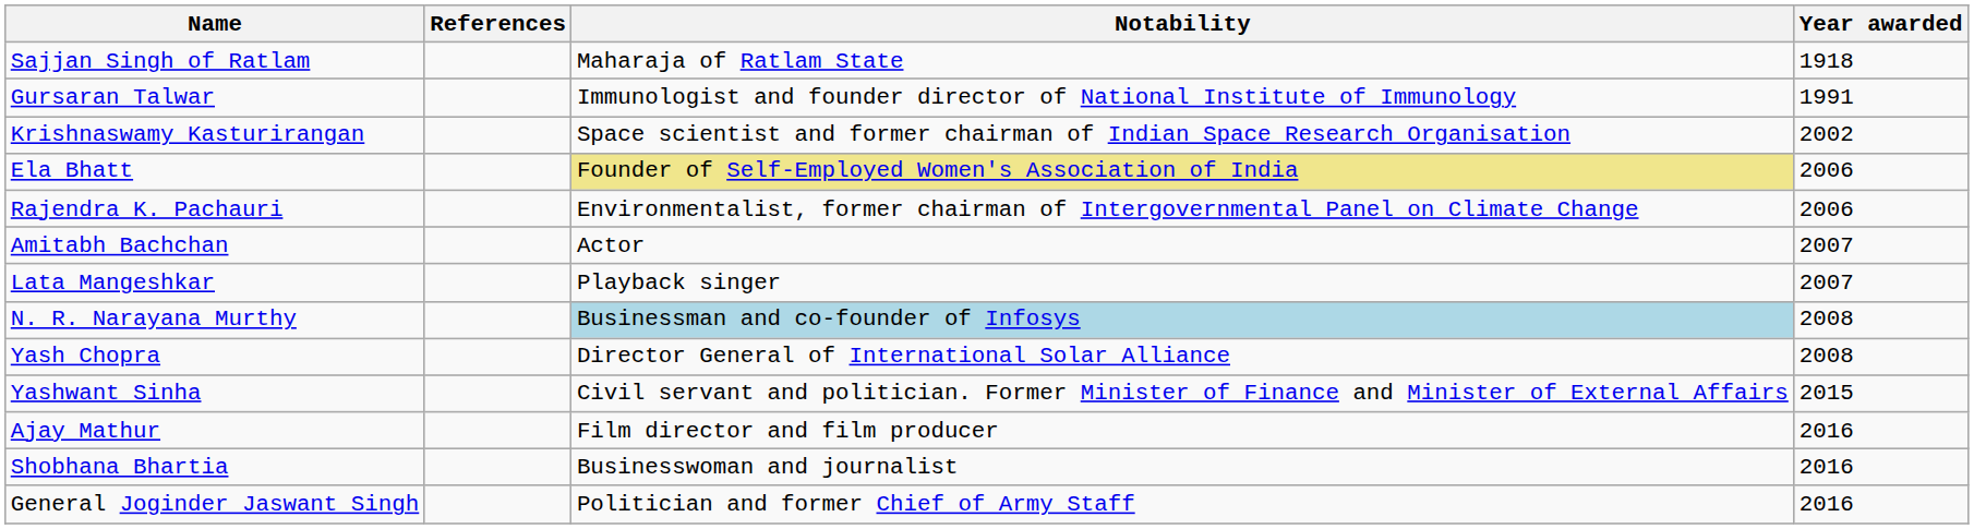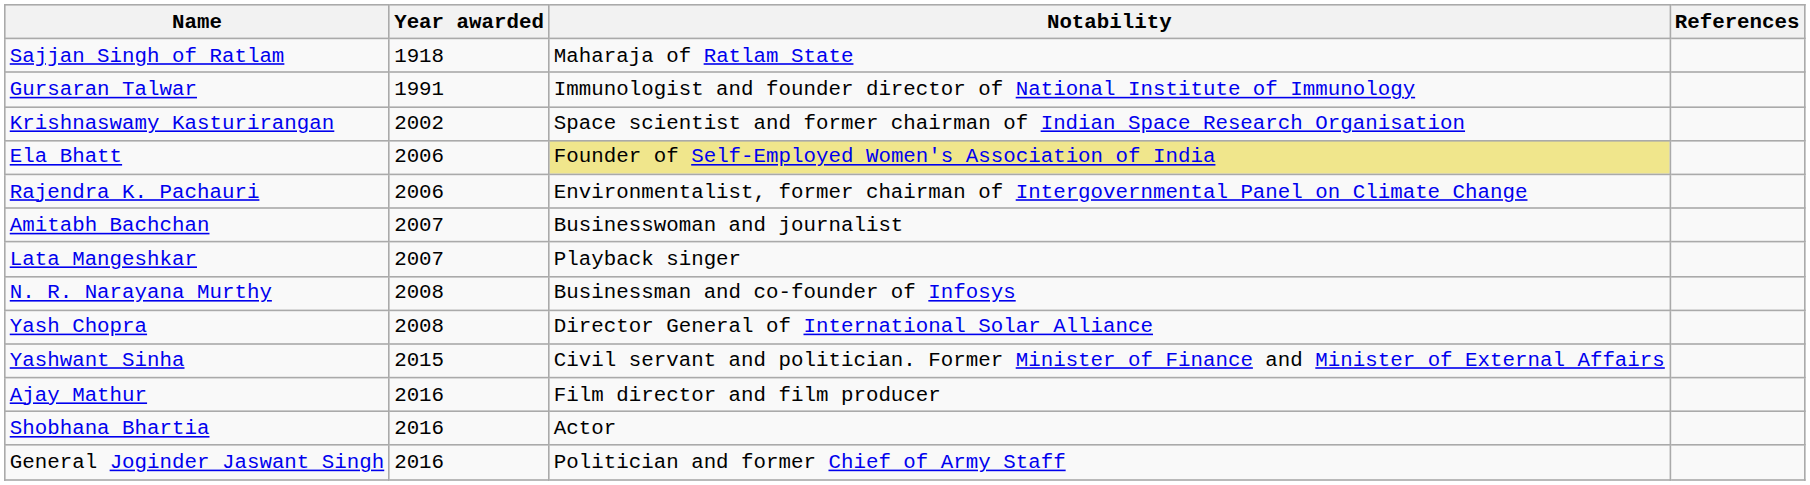 <table class="wikitable sortable">
 <tr>
 <th>Name</th>
+<th>Year awarded</th>
+<th>Notability</th>
 <th>References</th>
-<th>Notability</th>
-<th>Year awarded</th>
 </tr>
 <tr>
 <td><a href='#'>Sajjan Singh of Ratlam</a></td>
+<td>1918</td>
+<td>Maharaja of <a href='#'>Ratlam State</a></td>
 <td></td>
-<td>Maharaja of <a href='#'>Ratlam State</a></td>
-<td>1918</td>
 </tr>
 <tr>
 <td><a href='#'>Gursaran Talwar</a></td>
+<td>1991</td>
+<td>Immunologist and founder director of <a href='#'>National Institute of Immunology</a></td>
 <td></td>
-<td>Immunologist and founder director of <a href='#'>National Institute of Immunology</a></td>
-<td>1991</td>
 </tr>
 <tr>
 <td><a href='#'>Krishnaswamy Kasturirangan</a></td>
+<td>2002</td>
+<td>Space scientist and former chairman of <a href='#'>Indian Space Research Organisation</a></td>
 <td></td>
-<td>Space scientist and former chairman of <a href='#'>Indian Space Research Organisation</a></td>
-<td>2002</td>
 </tr>
 <tr>
 <td><a href='#'>Ela Bhatt</a></td>
+<td>2006</td>
+<td style="background: khaki;">Founder of <a href='#'>Self-Employed Women's Association of India</a></td>
 <td></td>
-<td style="background: khaki;">Founder of <a href='#'>Self-Employed Women's Association of India</a></td>
-<td>2006</td>
 </tr>
 <tr>
 <td><a href='#'>Rajendra K. Pachauri</a></td>
+<td>2006</td>
+<td>Environmentalist, former chairman of <a href='#'>Intergovernmental Panel on Climate Change</a></td>
 <td></td>
-<td>Environmentalist, former chairman of <a href='#'>Intergovernmental Panel on Climate Change</a></td>
-<td>2006</td>
 </tr>
 <tr>
 <td><a href='#'>Amitabh Bachchan</a></td>
+<td>2007</td>
+<td>Businesswoman and journalist</td>
 <td></td>
-<td>Actor</td>
-<td>2007</td>
 </tr>
 <tr>
 <td><a href='#'>Lata Mangeshkar</a></td>
+<td>2007</td>
+<td>Playback singer</td>
 <td></td>
-<td>Playback singer</td>
-<td>2007</td>
 </tr>
 <tr>
 <td><a href='#'>N. R. Narayana Murthy</a></td>
+<td>2008</td>
+<td>Businessman and co-founder of <a href='#'>Infosys</a></td>
 <td></td>
-<td style="background: lightblue;">Businessman and co-founder of <a href='#'>Infosys</a></td>
-<td>2008</td>
 </tr>
 <tr>
 <td><a href='#'>Yash Chopra</a></td>
+<td>2008</td>
+<td>Director General of <a href='#'>International Solar Alliance</a></td>
 <td></td>
-<td>Director General of <a href='#'>International Solar Alliance</a></td>
-<td>2008</td>
 </tr>
 <tr>
 <td><a href='#'>Yashwant Sinha</a></td>
+<td>2015</td>
+<td>Civil servant and politician. Former <a href='#'>Minister of Finance</a> and <a href='#'>Minister of External Affairs</a></td>
 <td></td>
-<td>Civil servant and politician. Former <a href='#'>Minister of Finance</a> and <a href='#'>Minister of External Affairs</a></td>
-<td>2015</td>
 </tr>
 <tr>
 <td><a href='#'>Ajay Mathur</a></td>
+<td>2016</td>
+<td>Film director and film producer</td>
 <td></td>
-<td>Film director and film producer</td>
-<td>2016</td>
 </tr>
 <tr>
 <td><a href='#'>Shobhana Bhartia</a></td>
+<td>2016</td>
+<td>Actor</td>
 <td></td>
-<td>Businesswoman and journalist</td>
-<td>2016</td>
 </tr>
 <tr>
 <td>General <a href='#'>Joginder Jaswant Singh</a></td>
+<td>2016</td>
+<td>Politician and former <a href='#'>Chief of Army Staff</a></td>
 <td></td>
-<td>Politician and former <a href='#'>Chief of Army Staff</a></td>
-<td>2016</td>
 </tr>
 </table>
